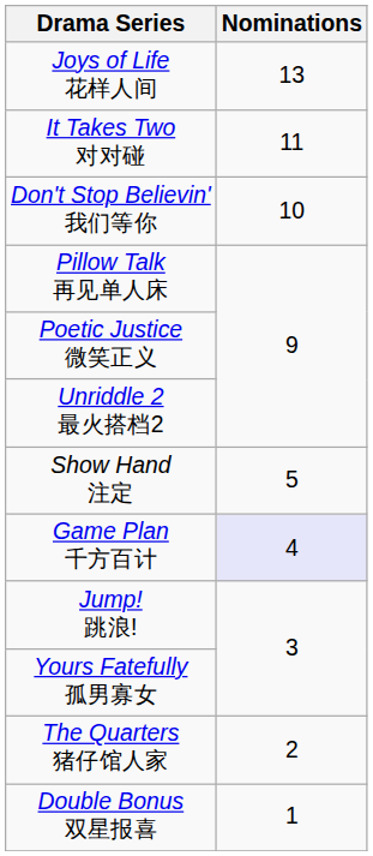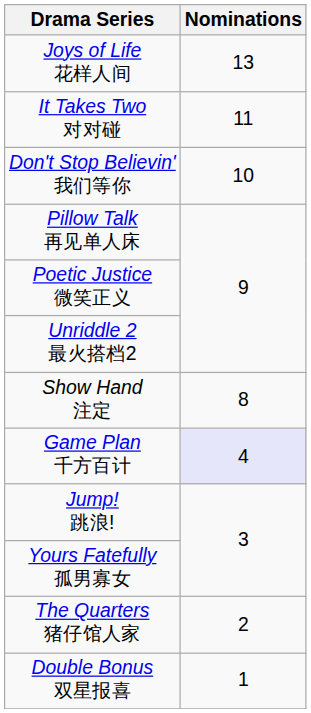 <table class="wikitable" style="text-align: center">
 <tr>
 <th>Drama Series</th>
 <th>Nominations</th>
 </tr>
 <tr>
 <td><em><a href='#'>Joys of Life</a></em><br> 花样人间</td>
 <td>13</td>
 </tr>
 <tr>
 <td><em><a href='#'>It Takes Two</a></em><br> 对对碰</td>
 <td>11</td>
 </tr>
 <tr>
 <td><em><a href='#'>Don't Stop Believin'</a></em><br> 我们等你</td>
 <td>10</td>
 </tr>
 <tr>
 <td><em><a href='#'>Pillow Talk</a></em><br> 再见单人床</td>
 <td rowspan=3>9</td>
 </tr>
 <tr>
 <td><em><a href='#'>Poetic Justice</a></em><br> 微笑正义</td>
 </tr>
 <tr>
 <td><em><a href='#'>Unriddle 2</a></em><br> 最火搭档2</td>
 </tr>
 <tr>
 <td><em>Show Hand</em><br>注定</td>
-<td>5</td>
+<td>8</td>
 </tr>
 <tr>
 <td><em><a href='#'>Game Plan</a></em><br> 千方百计</td>
 <td style="background: lavender;">4</td>
 </tr>
 <tr>
 <td><em><a href='#'>Jump!</a></em><br> 跳浪!</td>
 <td rowspan=2>3</td>
 </tr>
 <tr>
 <td><em><a href='#'>Yours Fatefully</a></em><br> 孤男寡女</td>
 </tr>
 <tr>
 <td><em><a href='#'>The Quarters</a></em><br> 猪仔馆人家</td>
 <td>2</td>
 </tr>
 <tr>
 <td><em><a href='#'>Double Bonus</a></em><br> 双星报喜</td>
 <td>1</td>
 </tr>
 </table>
